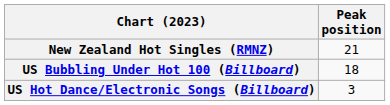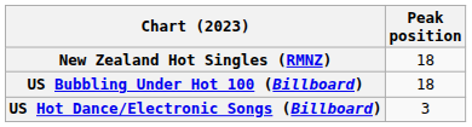 <table class="wikitable sortable plainrowheaders" style="text-align:center">
 <tr>
 <th scope="col">Chart (2023)</th>
 <th scope="col">Peak<br>position</th>
 </tr>
 <tr>
 <th scope="row">New Zealand Hot Singles (<a href='#'>RMNZ</a>)</th>
-<td>21</td>
+<td>18</td>
 </tr>
 <tr>
 <th scope="row">US <a href='#'>Bubbling Under Hot 100</a> (<em><a href='#'>Billboard</a></em>)</th>
 <td>18</td>
 </tr>
 <tr>
 <th scope="row">US <a href='#'>Hot Dance/Electronic Songs</a> (<em><a href='#'>Billboard</a></em>)</th>
 <td>3</td>
 </tr>
 </table>
